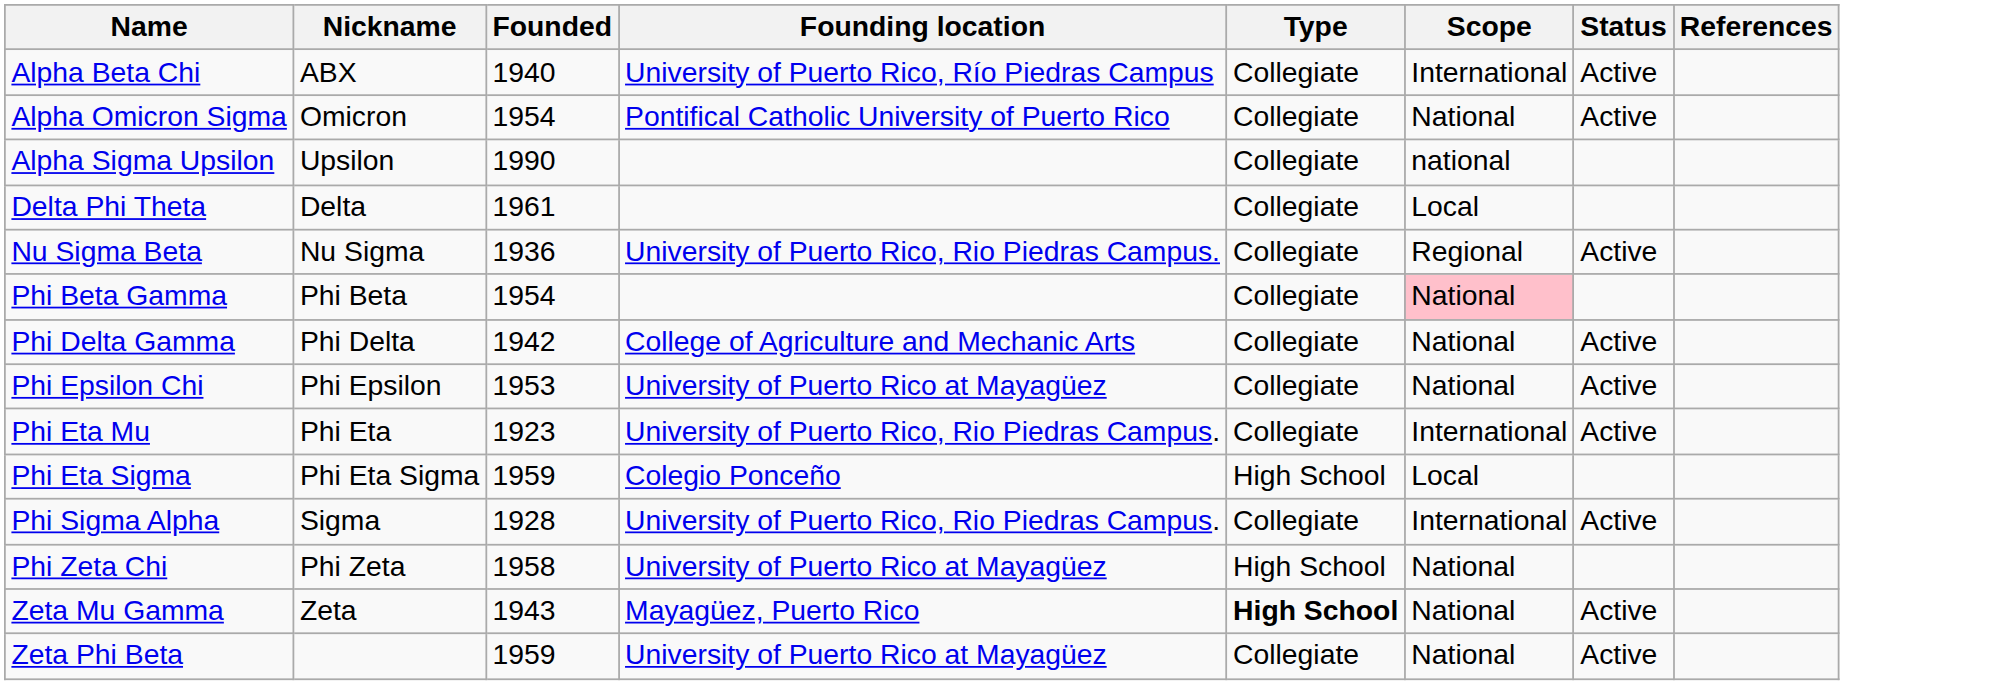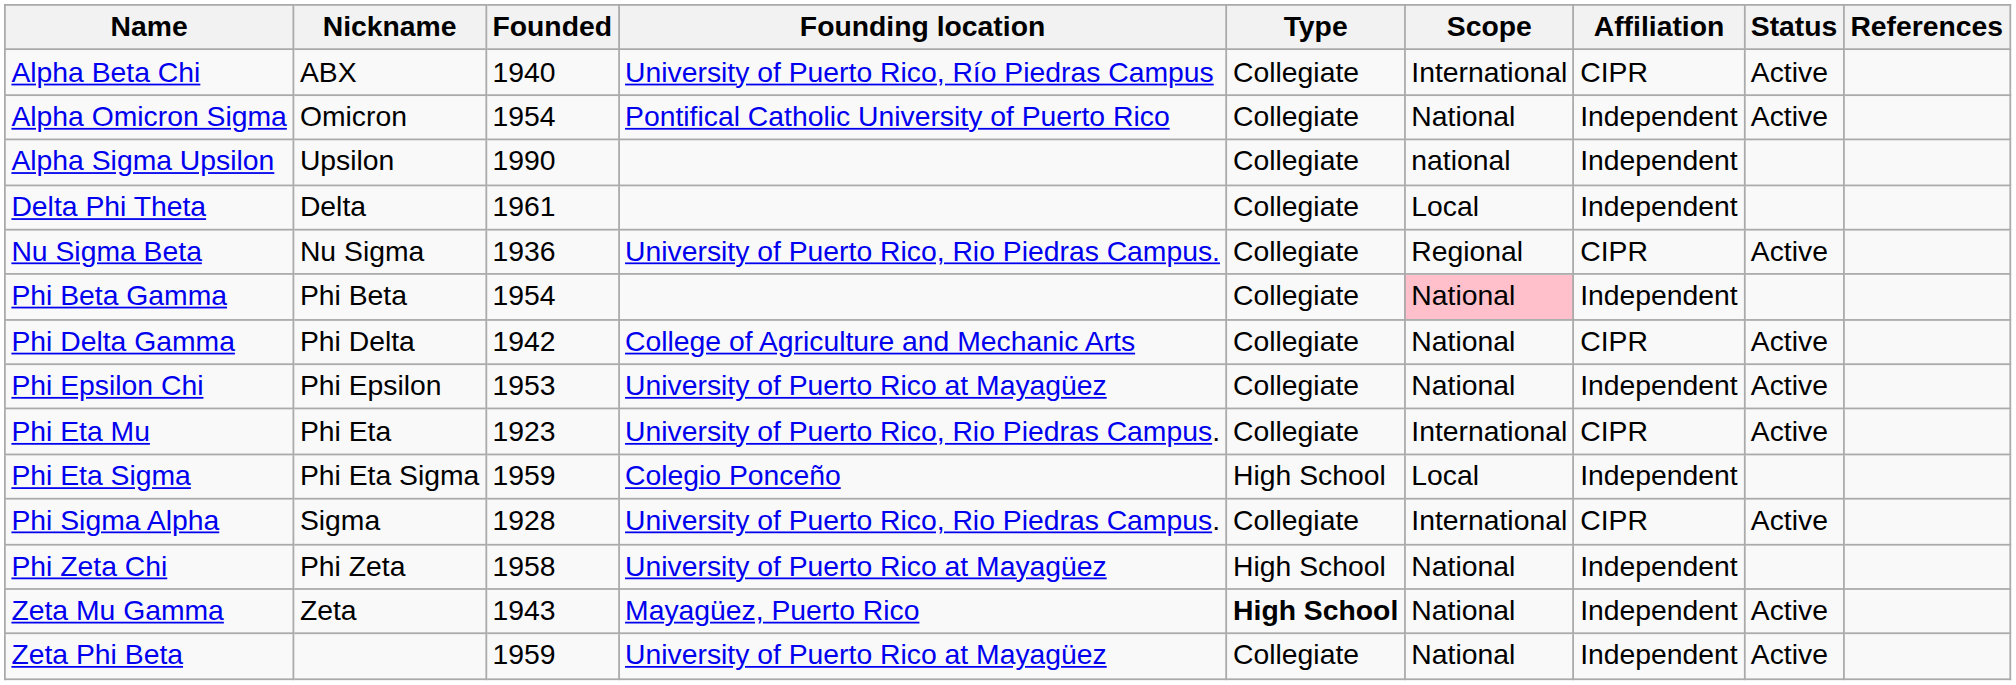 <table class="wikitable sortable">
 <tr>
 <th>Name</th>
 <th>Nickname</th>
 <th>Founded</th>
 <th>Founding location</th>
 <th>Type</th>
 <th>Scope</th>
+<th>Affiliation</th>
 <th>Status</th>
 <th>References</th>
 </tr>
 <tr>
 <td><a href='#'>Alpha Beta Chi</a></td>
 <td>ABX</td>
 <td>1940</td>
 <td><a href='#'>University of Puerto Rico, Río Piedras Campus</a></td>
 <td>Collegiate</td>
 <td>International</td>
+<td>CIPR</td>
 <td>Active</td>
 <td></td>
 </tr>
 <tr>
 <td><a href='#'>Alpha Omicron Sigma</a></td>
 <td>Omicron</td>
 <td>1954</td>
 <td><a href='#'>Pontifical Catholic University of Puerto Rico</a></td>
 <td>Collegiate</td>
 <td>National</td>
+<td>Independent</td>
 <td>Active</td>
 <td></td>
 </tr>
 <tr>
 <td><a href='#'>Alpha Sigma Upsilon</a></td>
 <td>Upsilon</td>
 <td>1990</td>
 <td></td>
 <td>Collegiate</td>
 <td>national</td>
+<td>Independent</td>
 <td></td>
 <td></td>
 </tr>
 <tr>
 <td><a href='#'>Delta Phi Theta</a></td>
 <td>Delta</td>
 <td>1961</td>
 <td></td>
 <td>Collegiate</td>
 <td>Local</td>
+<td>Independent</td>
 <td></td>
 <td></td>
 </tr>
 <tr>
 <td><a href='#'>Nu Sigma Beta</a></td>
 <td>Nu Sigma</td>
 <td>1936</td>
 <td><a href='#'>University of Puerto Rico, Rio Piedras Campus.</a></td>
 <td>Collegiate</td>
 <td>Regional</td>
+<td>CIPR</td>
 <td>Active</td>
 <td></td>
 </tr>
 <tr>
 <td><a href='#'>Phi Beta Gamma</a></td>
 <td>Phi Beta</td>
 <td>1954</td>
 <td></td>
 <td>Collegiate</td>
 <td style="background: pink;">National</td>
+<td>Independent</td>
 <td></td>
 <td></td>
 </tr>
 <tr>
 <td><a href='#'>Phi Delta Gamma</a></td>
 <td>Phi Delta</td>
 <td>1942</td>
 <td><a href='#'>College of Agriculture and Mechanic Arts</a></td>
 <td>Collegiate</td>
 <td>National</td>
+<td>CIPR</td>
 <td>Active</td>
 <td></td>
 </tr>
 <tr>
 <td><a href='#'>Phi Epsilon Chi</a></td>
 <td>Phi Epsilon</td>
 <td>1953</td>
 <td><a href='#'>University of Puerto Rico at Mayagüez</a></td>
 <td>Collegiate</td>
 <td>National</td>
+<td>Independent</td>
 <td>Active</td>
 <td></td>
 </tr>
 <tr>
 <td><a href='#'>Phi Eta Mu</a></td>
 <td>Phi Eta</td>
 <td>1923</td>
 <td><a href='#'>University of Puerto Rico, Rio Piedras Campus</a>.</td>
 <td>Collegiate</td>
 <td>International</td>
+<td>CIPR</td>
 <td>Active</td>
 <td></td>
 </tr>
 <tr>
 <td><a href='#'>Phi Eta Sigma</a></td>
 <td>Phi Eta Sigma</td>
 <td>1959</td>
 <td><a href='#'>Colegio Ponceño</a></td>
 <td>High School</td>
 <td>Local</td>
+<td>Independent</td>
 <td></td>
 <td></td>
 </tr>
 <tr>
 <td><a href='#'>Phi Sigma Alpha</a></td>
 <td>Sigma</td>
 <td>1928</td>
 <td><a href='#'>University of Puerto Rico, Rio Piedras Campus</a>.</td>
 <td>Collegiate</td>
 <td>International</td>
+<td>CIPR</td>
 <td>Active</td>
 <td></td>
 </tr>
 <tr>
 <td><a href='#'>Phi Zeta Chi</a></td>
 <td>Phi Zeta</td>
 <td>1958</td>
 <td><a href='#'>University of Puerto Rico at Mayagüez</a></td>
 <td>High School</td>
 <td>National</td>
+<td>Independent</td>
 <td></td>
 <td></td>
 </tr>
 <tr>
 <td><a href='#'>Zeta Mu Gamma</a></td>
 <td>Zeta</td>
 <td>1943</td>
 <td><a href='#'>Mayagüez, Puerto Rico</a></td>
 <td><strong>High School</strong></td>
 <td>National</td>
+<td>Independent</td>
 <td>Active</td>
 <td></td>
 </tr>
 <tr>
 <td><a href='#'>Zeta Phi Beta</a></td>
 <td></td>
 <td>1959</td>
 <td><a href='#'>University of Puerto Rico at Mayagüez</a></td>
 <td>Collegiate</td>
 <td>National</td>
+<td>Independent</td>
 <td>Active</td>
 <td></td>
 </tr>
 </table>
